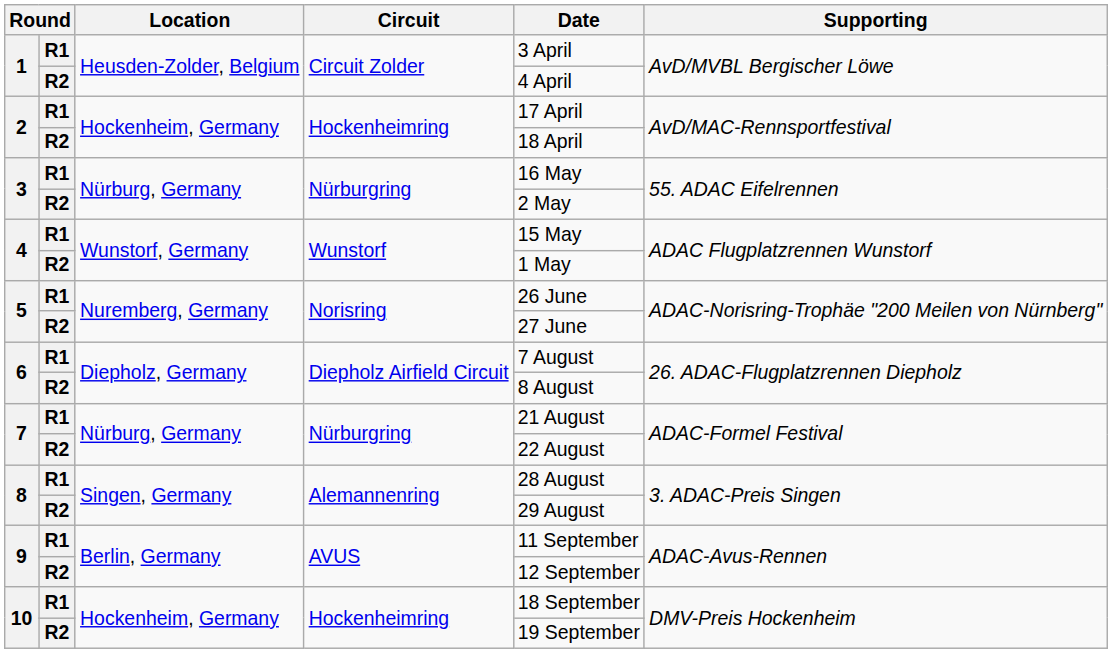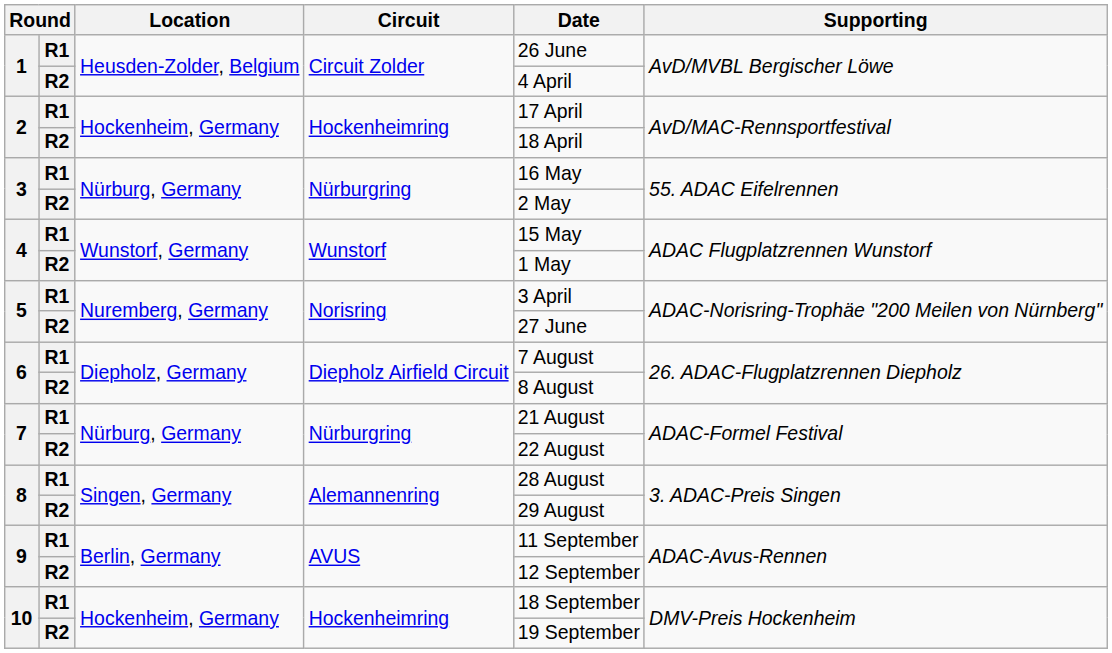 <table class="wikitable" style="font-size: 85%;">
 <tr>
 <th colspan=2>Round</th>
 <th>Location</th>
 <th>Circuit</th>
 <th>Date</th>
 <th>Supporting</th>
 </tr>
 <tr>
 <th rowspan=2>1</th>
 <th>R1</th>
 <td rowspan=2><a href='#'>Heusden-Zolder</a>, <a href='#'>Belgium</a></td>
 <td rowspan=2><a href='#'>Circuit Zolder</a></td>
-<td>3 April</td>
+<td>26 June</td>
 <td rowspan=2><em>AvD/MVBL Bergischer Löwe</em></td>
 </tr>
 <tr>
 <th>R2</th>
 <td>4 April</td>
 </tr>
 <tr>
 <th rowspan=2>2</th>
 <th>R1</th>
 <td rowspan=2><a href='#'>Hockenheim</a>, <a href='#'>Germany</a></td>
 <td rowspan=2><a href='#'>Hockenheimring</a></td>
 <td>17 April</td>
 <td rowspan=2><em>AvD/MAC-Rennsportfestival</em></td>
 </tr>
 <tr>
 <th>R2</th>
 <td>18 April</td>
 </tr>
 <tr>
 <th rowspan=2>3</th>
 <th>R1</th>
 <td rowspan=2><a href='#'>Nürburg</a>, <a href='#'>Germany</a></td>
 <td rowspan=2><a href='#'>Nürburgring</a></td>
 <td>16 May</td>
 <td rowspan=2><em>55. ADAC Eifelrennen</em></td>
 </tr>
 <tr>
 <th>R2</th>
 <td>2 May</td>
 </tr>
 <tr>
 <th rowspan=2>4</th>
 <th>R1</th>
 <td rowspan=2><a href='#'>Wunstorf</a>, <a href='#'>Germany</a></td>
 <td rowspan=2><a href='#'>Wunstorf</a></td>
 <td>15 May</td>
 <td rowspan=2><em>ADAC Flugplatzrennen Wunstorf</em></td>
 </tr>
 <tr>
 <th>R2</th>
 <td>1 May</td>
 </tr>
 <tr>
 <th rowspan=2>5</th>
 <th>R1</th>
 <td rowspan=2><a href='#'>Nuremberg</a>, <a href='#'>Germany</a></td>
 <td rowspan=2><a href='#'>Norisring</a></td>
-<td>26 June</td>
+<td>3 April</td>
 <td rowspan=2><em>ADAC-Norisring-Trophäe "200 Meilen von Nürnberg"</em></td>
 </tr>
 <tr>
 <th>R2</th>
 <td>27 June</td>
 </tr>
 <tr>
 <th rowspan=2>6</th>
 <th>R1</th>
 <td rowspan=2><a href='#'>Diepholz</a>, <a href='#'>Germany</a></td>
 <td rowspan=2><a href='#'>Diepholz Airfield Circuit</a></td>
 <td>7 August</td>
 <td rowspan=2><em>26. ADAC-Flugplatzrennen Diepholz</em></td>
 </tr>
 <tr>
 <th>R2</th>
 <td>8 August</td>
 </tr>
 <tr>
 <th rowspan=2>7</th>
 <th>R1</th>
 <td rowspan=2><a href='#'>Nürburg</a>, <a href='#'>Germany</a></td>
 <td rowspan=2><a href='#'>Nürburgring</a></td>
 <td>21 August</td>
 <td rowspan=2><em>ADAC-Formel Festival</em></td>
 </tr>
 <tr>
 <th>R2</th>
 <td>22 August</td>
 </tr>
 <tr>
 <th rowspan=2>8</th>
 <th>R1</th>
 <td rowspan=2><a href='#'>Singen</a>, <a href='#'>Germany</a></td>
 <td rowspan=2><a href='#'>Alemannenring</a></td>
 <td>28 August</td>
 <td rowspan=2><em>3. ADAC-Preis Singen</em></td>
 </tr>
 <tr>
 <th>R2</th>
 <td>29 August</td>
 </tr>
 <tr>
 <th rowspan=2>9</th>
 <th>R1</th>
 <td rowspan=2><a href='#'>Berlin</a>, <a href='#'>Germany</a></td>
 <td rowspan=2><a href='#'>AVUS</a></td>
 <td>11 September</td>
 <td rowspan=2><em>ADAC-Avus-Rennen</em></td>
 </tr>
 <tr>
 <th>R2</th>
 <td>12 September</td>
 </tr>
 <tr>
 <th rowspan=2>10</th>
 <th>R1</th>
 <td rowspan=2><a href='#'>Hockenheim</a>, <a href='#'>Germany</a></td>
 <td rowspan=2><a href='#'>Hockenheimring</a></td>
 <td>18 September</td>
 <td rowspan=2><em>DMV-Preis Hockenheim</em></td>
 </tr>
 <tr>
 <th>R2</th>
 <td>19 September</td>
 </tr>
 </table>
